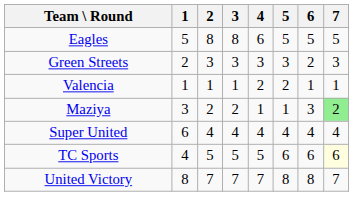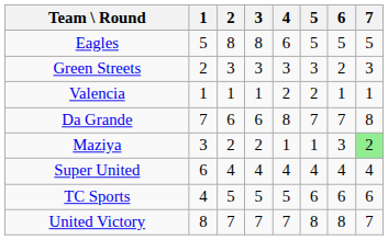 <table class="wikitable sortable" style="text-align: center;">
 <tr>
 <th width="175">Team \ Round</th>
 <th width="20">1</th>
 <th width="20">2</th>
 <th width="20">3</th>
 <th width="20">4</th>
 <th width="20">5</th>
 <th width="20">6</th>
 <th width="20">7</th>
 </tr>
 <tr>
 <td><a href='#'>Eagles</a></td>
 <td>5</td>
 <td>8</td>
 <td>8</td>
 <td>6</td>
 <td>5</td>
 <td>5</td>
 <td>5</td>
 </tr>
 <tr>
 <td><a href='#'>Green Streets</a></td>
 <td>2</td>
 <td>3</td>
 <td>3</td>
 <td>3</td>
 <td>3</td>
 <td>2</td>
 <td>3</td>
 </tr>
 <tr>
 <td><a href='#'>Valencia</a></td>
 <td>1</td>
 <td>1</td>
 <td>1</td>
 <td>2</td>
 <td>2</td>
 <td>1</td>
 <td>1</td>
 </tr>
 <tr>
+<td><a href='#'>Da Grande</a></td>
+<td>7</td>
+<td>6</td>
+<td>6</td>
+<td>8</td>
+<td>7</td>
+<td>7</td>
+<td>8</td>
+</tr>
+<tr>
 <td><a href='#'>Maziya</a></td>
 <td>3</td>
 <td>2</td>
 <td>2</td>
 <td>1</td>
 <td>1</td>
 <td>3</td>
 <td style="background: lightgreen;">2</td>
 </tr>
 <tr>
 <td><a href='#'>Super United</a></td>
 <td>6</td>
 <td>4</td>
 <td>4</td>
 <td>4</td>
 <td>4</td>
 <td>4</td>
 <td>4</td>
 </tr>
 <tr>
 <td><a href='#'>TC Sports</a></td>
 <td>4</td>
 <td>5</td>
 <td>5</td>
 <td>5</td>
 <td>6</td>
 <td>6</td>
-<td style="background: lightyellow;">6</td>
+<td>6</td>
 </tr>
 <tr>
 <td><a href='#'>United Victory</a></td>
 <td>8</td>
 <td>7</td>
 <td>7</td>
 <td>7</td>
 <td>8</td>
 <td>8</td>
 <td>7</td>
 </tr>
 </table>
